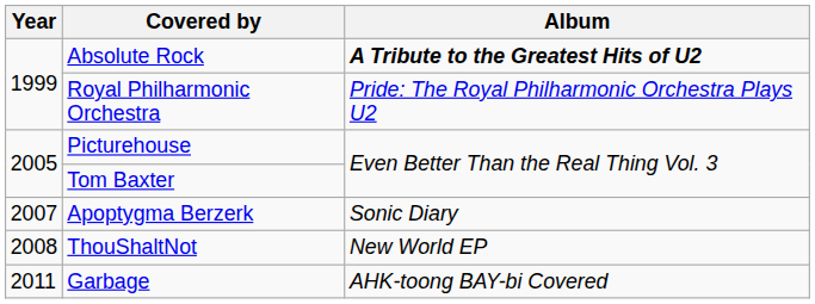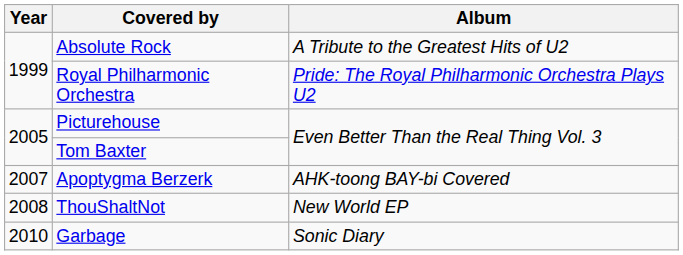 <table class="wikitable">
 <tr>
 <th>Year</th>
 <th>Covered by</th>
 <th>Album</th>
 </tr>
 <tr>
 <td rowspan="2">1999</td>
 <td><a href='#'>Absolute Rock</a></td>
-<td><strong><em>A Tribute to the Greatest Hits of U2</em></strong></td>
+<td><em>A Tribute to the Greatest Hits of U2</em></td>
 </tr>
 <tr>
 <td><a href='#'>Royal Philharmonic Orchestra</a></td>
 <td><em><a href='#'>Pride: The Royal Philharmonic Orchestra Plays U2</a></em></td>
 </tr>
 <tr>
 <td rowspan="2">2005</td>
 <td><a href='#'>Picturehouse</a></td>
 <td rowspan="2"><em>Even Better Than the Real Thing Vol. 3</em></td>
 </tr>
 <tr>
 <td><a href='#'>Tom Baxter</a></td>
 </tr>
 <tr>
 <td>2007</td>
 <td><a href='#'>Apoptygma Berzerk</a></td>
-<td><em>Sonic Diary</em></td>
+<td><em>AHK-toong BAY-bi Covered</em></td>
 </tr>
 <tr>
 <td>2008</td>
 <td><a href='#'>ThouShaltNot</a></td>
 <td><em>New World EP</em></td>
 </tr>
 <tr>
-<td>2011</td>
+<td>2010</td>
 <td><a href='#'>Garbage</a></td>
-<td><em>AHK-toong BAY-bi Covered</em></td>
+<td><em>Sonic Diary</em></td>
 </tr>
 </table>
